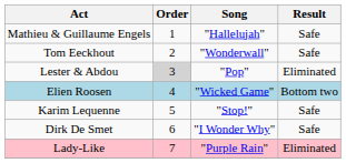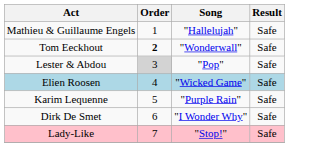 <table class="wikitable plainrowheaders" style="text-align:center;">
 <tr>
 <th scope="col">Act</th>
 <th scope="col">Order</th>
 <th scope="col">Song</th>
 <th scope="col">Result</th>
 </tr>
 <tr>
 <td>Mathieu & Guillaume Engels</td>
 <td>1</td>
 <td>"<a href='#'>Hallelujah</a>"</td>
 <td>Safe</td>
 </tr>
 <tr>
 <td>Tom Eeckhout</td>
-<td>2</td>
+<td><strong>2</strong></td>
 <td>"<a href='#'>Wonderwall</a>"</td>
 <td>Safe</td>
 </tr>
 <tr>
 <td>Lester & Abdou</td>
 <td style="background: lightgrey;">3</td>
 <td>"<a href='#'>Pop</a>"</td>
-<td>Eliminated</td>
+<td>Safe</td>
 </tr>
 <tr style="background:lightblue;">
 <td>Elien Roosen</td>
 <td>4</td>
 <td>"<a href='#'>Wicked Game</a>"</td>
-<td>Bottom two</td>
+<td>Safe</td>
 </tr>
 <tr>
 <td>Karim Lequenne</td>
 <td>5</td>
-<td>"<a href='#'>Stop!</a>"</td>
+<td>"<a href='#'>Purple Rain</a>"</td>
 <td>Safe</td>
 </tr>
 <tr>
 <td>Dirk De Smet</td>
 <td>6</td>
 <td>"<a href='#'>I Wonder Why</a>"</td>
 <td>Safe</td>
 </tr>
 <tr style="background:pink;">
 <td>Lady-Like</td>
 <td>7</td>
-<td>"<a href='#'>Purple Rain</a>"</td>
-<td>Eliminated</td>
+<td>"<a href='#'>Stop!</a>"</td>
+<td>Safe</td>
 </tr>
 <tr>
 </tr>
 </table>
